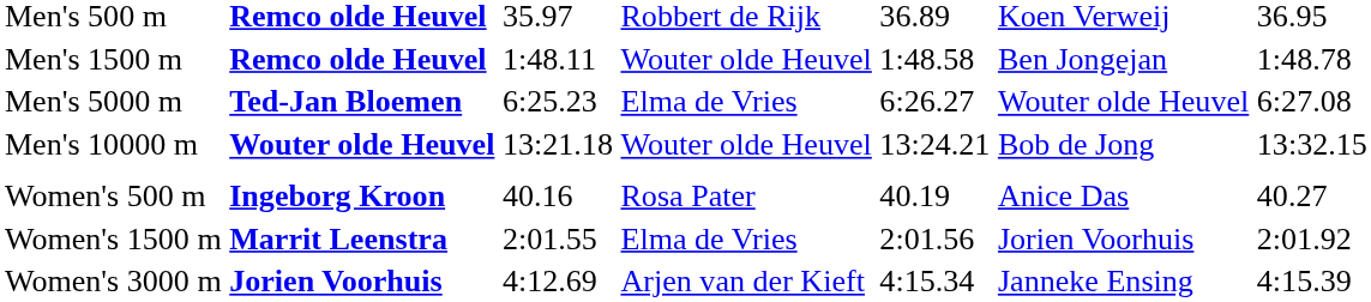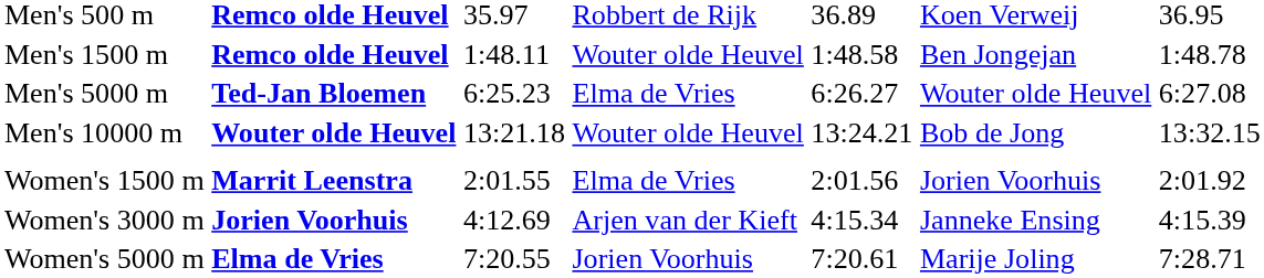 <table>
 <tr>
 <td>Men's 500 m</td>
 <td><strong><a href='#'>Remco olde Heuvel</a></strong></td>
 <td>35.97</td>
 <td><a href='#'>Robbert de Rijk</a></td>
 <td>36.89</td>
 <td><a href='#'>Koen Verweij</a></td>
 <td>36.95</td>
 </tr>
 <tr>
 <td>Men's 1500 m</td>
 <td><strong><a href='#'>Remco olde Heuvel</a></strong></td>
 <td>1:48.11</td>
 <td><a href='#'>Wouter olde Heuvel</a></td>
 <td>1:48.58</td>
 <td><a href='#'>Ben Jongejan</a></td>
 <td>1:48.78</td>
 </tr>
 <tr>
 <td>Men's 5000 m</td>
 <td><strong><a href='#'>Ted-Jan Bloemen</a></strong></td>
 <td>6:25.23</td>
 <td><a href='#'>Elma de Vries</a></td>
 <td>6:26.27</td>
 <td><a href='#'>Wouter olde Heuvel</a></td>
 <td>6:27.08</td>
 </tr>
 <tr>
 <td>Men's 10000 m</td>
 <td><strong><a href='#'>Wouter olde Heuvel</a></strong></td>
 <td>13:21.18</td>
 <td><a href='#'>Wouter olde Heuvel</a></td>
 <td>13:24.21</td>
 <td><a href='#'>Bob de Jong</a></td>
 <td>13:32.15</td>
 </tr>
 <tr>
 <td colspan=7></td>
 </tr>
 <tr>
-<td>Women's 500 m</td>
-<td><strong><a href='#'>Ingeborg Kroon</a></strong></td>
-<td>40.16</td>
-<td><a href='#'>Rosa Pater</a></td>
-<td>40.19</td>
-<td><a href='#'>Anice Das</a></td>
-<td>40.27</td>
-</tr>
-<tr>
 <td>Women's 1500 m</td>
 <td><strong><a href='#'>Marrit Leenstra</a></strong></td>
 <td>2:01.55</td>
 <td><a href='#'>Elma de Vries</a></td>
 <td>2:01.56</td>
 <td><a href='#'>Jorien Voorhuis</a></td>
 <td>2:01.92</td>
 </tr>
 <tr>
 <td>Women's 3000 m</td>
 <td><strong><a href='#'>Jorien Voorhuis</a></strong></td>
 <td>4:12.69</td>
 <td><a href='#'>Arjen van der Kieft</a></td>
 <td>4:15.34</td>
 <td><a href='#'>Janneke Ensing</a></td>
 <td>4:15.39</td>
 </tr>
+<tr>
+<td>Women's 5000 m</td>
+<td><strong><a href='#'>Elma de Vries</a></strong></td>
+<td>7:20.55</td>
+<td><a href='#'>Jorien Voorhuis</a></td>
+<td>7:20.61</td>
+<td><a href='#'>Marije Joling</a></td>
+<td>7:28.71</td>
+</tr>
 </table>
